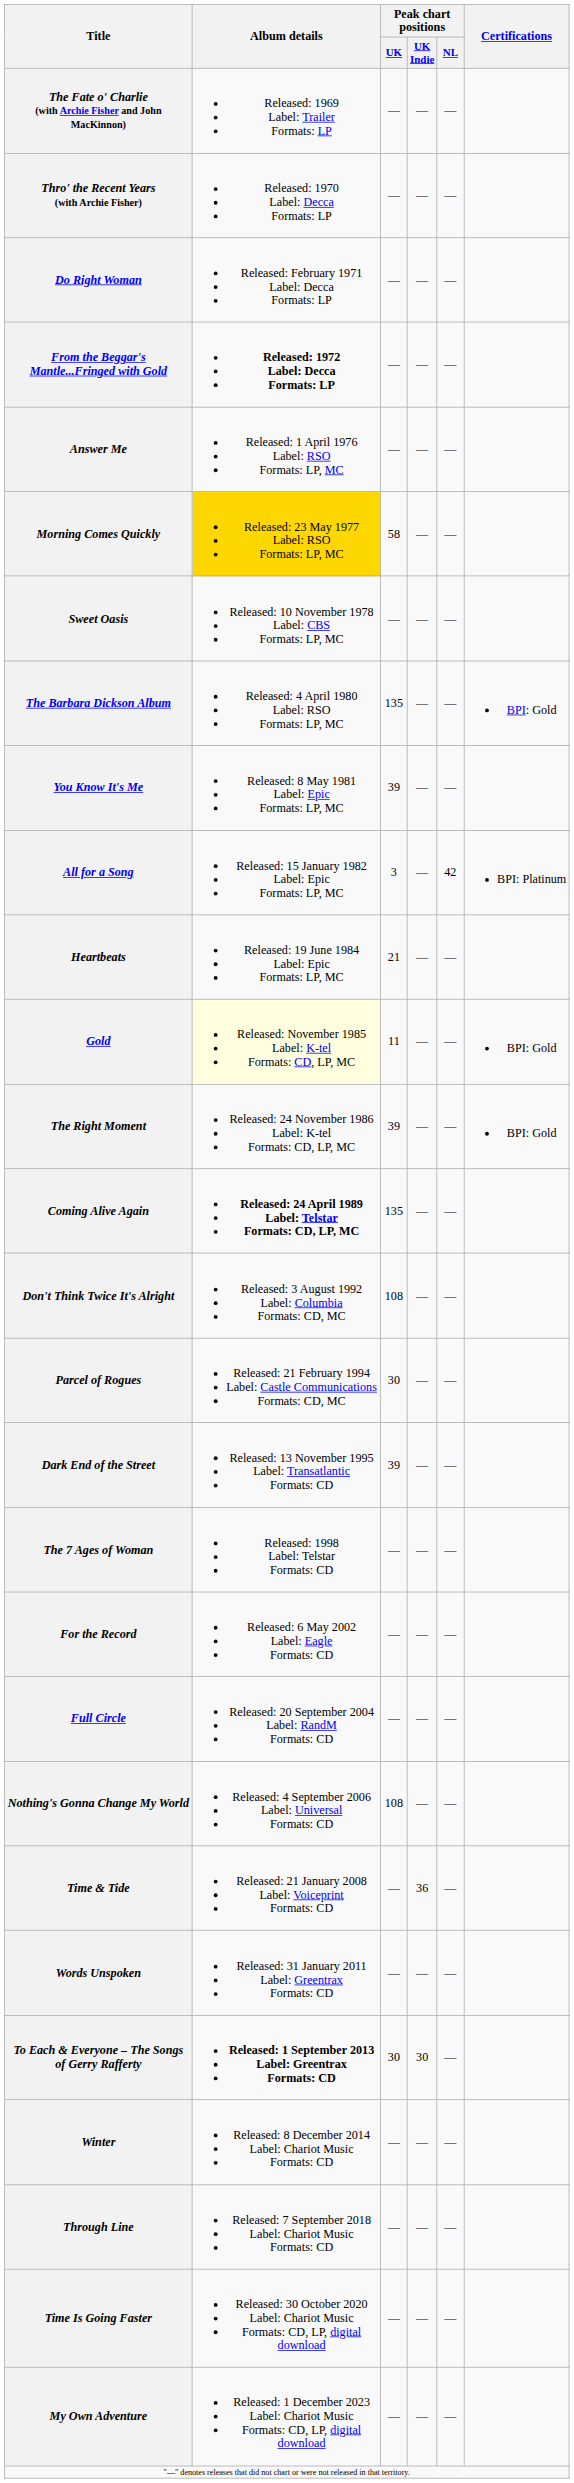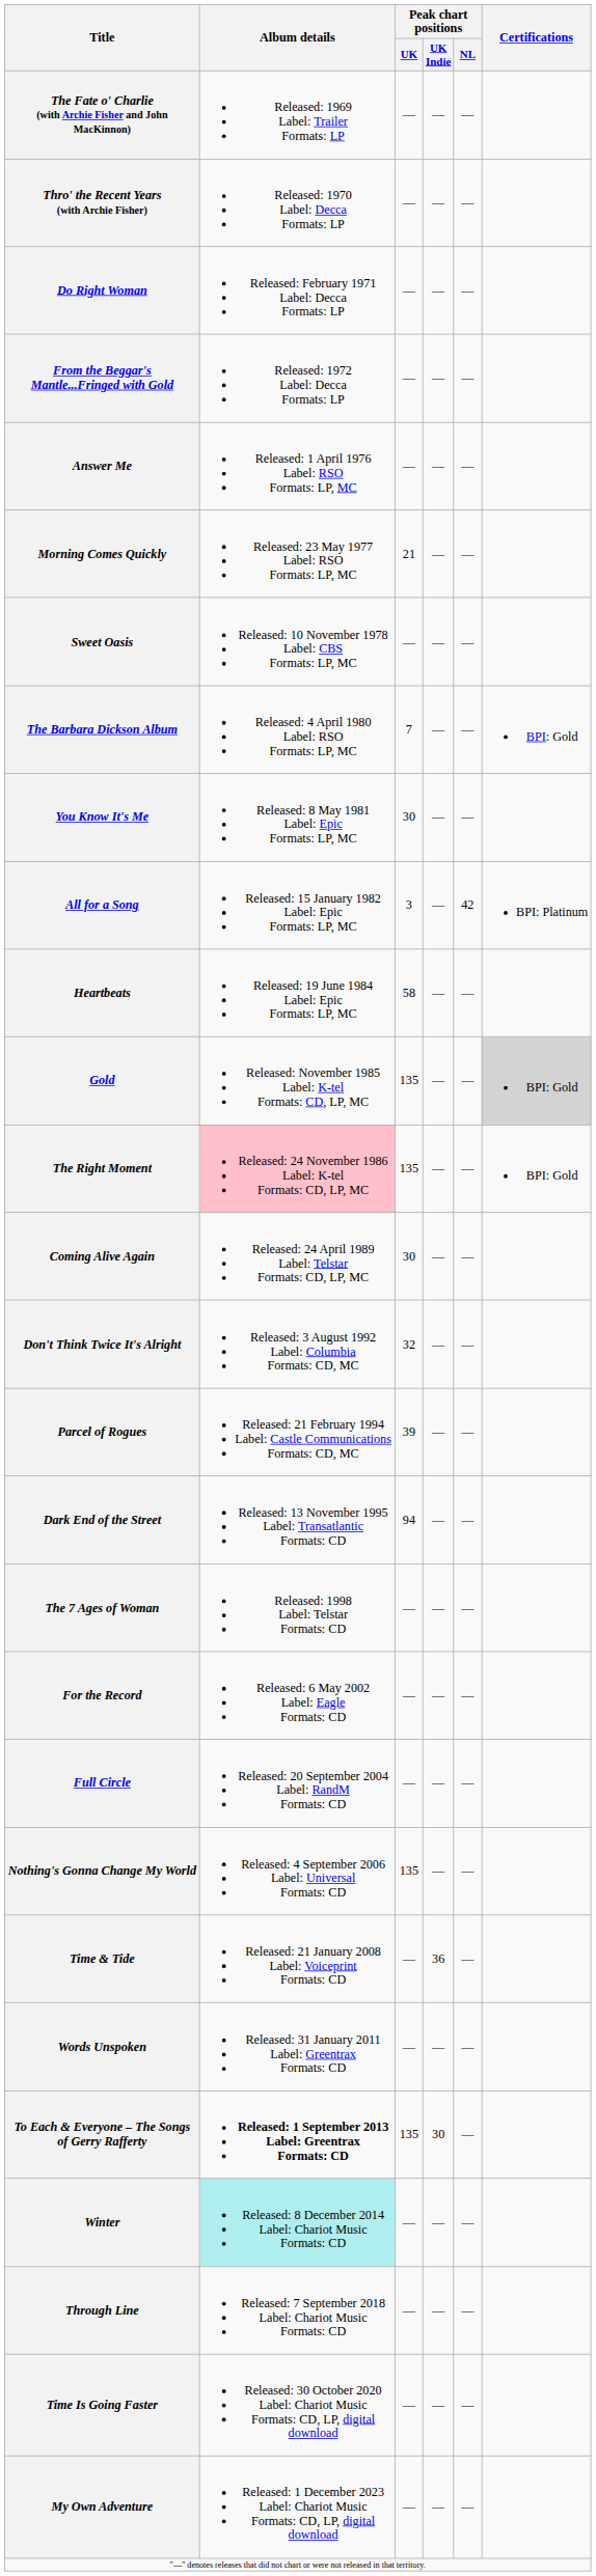 <table class="wikitable plainrowheaders" style="text-align:center;">
 <tr>
 <th rowspan="2" scope="col" style="width:15em;">Title</th>
 <th rowspan="2" scope="col" style="width:15em;">Album details</th>
 <th colspan="3">Peak chart positions</th>
 <th rowspan="2"><a href='#'>Certifications</a></th>
 </tr>
 <tr>
 <th scope="col" style="width:2em;font-size:90%;"><a href='#'>UK</a><br></th>
 <th scope="col" style="width:2em;font-size:90%;"><a href='#'>UK Indie</a><br></th>
 <th scope="col" style="width:2em;font-size:90%;"><a href='#'>NL</a><br></th>
 </tr>
 <tr>
 <th scope="row"><em>The Fate o' Charlie</em><br><small>(with <a href='#'>Archie Fisher</a> and John MacKinnon)</small></th>
 <td><br><ul><li>Released: 1969</li><li>Label: <a href='#'>Trailer</a></li><li>Formats: <a href='#'>LP</a></li></ul></td>
 <td>—</td>
 <td>—</td>
 <td>—</td>
 <td></td>
 </tr>
 <tr>
 <th scope="row"><em>Thro' the Recent Years</em><br><small>(with Archie Fisher)</small></th>
 <td><br><ul><li>Released: 1970</li><li>Label: <a href='#'>Decca</a></li><li>Formats: LP</li></ul></td>
 <td>—</td>
 <td>—</td>
 <td>—</td>
 <td></td>
 </tr>
 <tr>
 <th scope="row"><em><a href='#'>Do Right Woman</a></em></th>
 <td><br><ul><li>Released: February 1971</li><li>Label: Decca</li><li>Formats: LP</li></ul></td>
 <td>—</td>
 <td>—</td>
 <td>—</td>
 <td></td>
 </tr>
 <tr>
 <th scope="row"><em><a href='#'>From the Beggar's Mantle...Fringed with Gold</a></em></th>
-<td><strong><br><ul><li>Released: 1972</li><li>Label: Decca</li><li>Formats: LP</li></ul></strong></td>
+<td><br><ul><li>Released: 1972</li><li>Label: Decca</li><li>Formats: LP</li></ul></td>
 <td>—</td>
 <td>—</td>
 <td>—</td>
 <td></td>
 </tr>
 <tr>
 <th scope="row"><em>Answer Me</em></th>
 <td><br><ul><li>Released: 1 April 1976</li><li>Label: <a href='#'>RSO</a></li><li>Formats: LP, <a href='#'>MC</a></li></ul></td>
 <td>—</td>
 <td>—</td>
 <td>—</td>
 <td></td>
 </tr>
 <tr>
 <th scope="row"><em>Morning Comes Quickly</em></th>
-<td style="background: gold;"><br><ul><li>Released: 23 May 1977</li><li>Label: RSO</li><li>Formats: LP, MC</li></ul></td>
-<td>58</td>
+<td><br><ul><li>Released: 23 May 1977</li><li>Label: RSO</li><li>Formats: LP, MC</li></ul></td>
+<td>21</td>
 <td>—</td>
 <td>—</td>
 <td></td>
 </tr>
 <tr>
 <th scope="row"><em>Sweet Oasis</em></th>
 <td><br><ul><li>Released: 10 November 1978</li><li>Label: <a href='#'>CBS</a></li><li>Formats: LP, MC</li></ul></td>
 <td>—</td>
 <td>—</td>
 <td>—</td>
 <td></td>
 </tr>
 <tr>
 <th scope="row"><em><a href='#'>The Barbara Dickson Album</a></em></th>
 <td><br><ul><li>Released: 4 April 1980</li><li>Label: RSO</li><li>Formats: LP, MC</li></ul></td>
-<td>135</td>
+<td>7</td>
 <td>—</td>
 <td>—</td>
 <td><br><ul><li><a href='#'>BPI</a>: Gold</li></ul></td>
 </tr>
 <tr>
 <th scope="row"><em><a href='#'>You Know It's Me</a></em></th>
 <td><br><ul><li>Released: 8 May 1981</li><li>Label: <a href='#'>Epic</a></li><li>Formats: LP, MC</li></ul></td>
-<td>39</td>
+<td>30</td>
 <td>—</td>
 <td>—</td>
 <td></td>
 </tr>
 <tr>
 <th scope="row"><em><a href='#'>All for a Song</a></em></th>
 <td><br><ul><li>Released: 15 January 1982</li><li>Label: Epic</li><li>Formats: LP, MC</li></ul></td>
 <td>3</td>
 <td>—</td>
 <td>42</td>
 <td><br><ul><li>BPI: Platinum</li></ul></td>
 </tr>
 <tr>
 <th scope="row"><em>Heartbeats</em></th>
 <td><br><ul><li>Released: 19 June 1984</li><li>Label: Epic</li><li>Formats: LP, MC</li></ul></td>
-<td>21</td>
+<td>58</td>
 <td>—</td>
 <td>—</td>
 <td></td>
 </tr>
 <tr>
 <th scope="row"><em><a href='#'>Gold</a></em></th>
-<td style="background: lightyellow;"><br><ul><li>Released: November 1985</li><li>Label: <a href='#'>K-tel</a></li><li>Formats: <a href='#'>CD</a>, LP, MC</li></ul></td>
-<td>11</td>
+<td><br><ul><li>Released: November 1985</li><li>Label: <a href='#'>K-tel</a></li><li>Formats: <a href='#'>CD</a>, LP, MC</li></ul></td>
+<td>135</td>
 <td>—</td>
 <td>—</td>
-<td><br><ul><li>BPI: Gold</li></ul></td>
+<td style="background: lightgrey;"><br><ul><li>BPI: Gold</li></ul></td>
 </tr>
 <tr>
 <th scope="row"><em>The Right Moment</em></th>
-<td><br><ul><li>Released: 24 November 1986</li><li>Label: K-tel</li><li>Formats: CD, LP, MC</li></ul></td>
-<td>39</td>
+<td style="background: pink;"><br><ul><li>Released: 24 November 1986</li><li>Label: K-tel</li><li>Formats: CD, LP, MC</li></ul></td>
+<td>135</td>
 <td>—</td>
 <td>—</td>
 <td><br><ul><li>BPI: Gold</li></ul></td>
 </tr>
 <tr>
 <th scope="row"><em>Coming Alive Again</em></th>
-<td><strong><br><ul><li>Released: 24 April 1989</li><li>Label: <a href='#'>Telstar</a></li><li>Formats: CD, LP, MC</li></ul></strong></td>
-<td>135</td>
+<td><br><ul><li>Released: 24 April 1989</li><li>Label: <a href='#'>Telstar</a></li><li>Formats: CD, LP, MC</li></ul></td>
+<td>30</td>
 <td>—</td>
 <td>—</td>
 <td></td>
 </tr>
 <tr>
 <th scope="row"><em>Don't Think Twice It's Alright</em></th>
 <td><br><ul><li>Released: 3 August 1992</li><li>Label: <a href='#'>Columbia</a></li><li>Formats: CD, MC</li></ul></td>
-<td>108</td>
+<td>32</td>
 <td>—</td>
 <td>—</td>
 <td></td>
 </tr>
 <tr>
 <th scope="row"><em>Parcel of Rogues</em></th>
 <td><br><ul><li>Released: 21 February 1994</li><li>Label: <a href='#'>Castle Communications</a></li><li>Formats: CD, MC</li></ul></td>
-<td>30</td>
+<td>39</td>
 <td>—</td>
 <td>—</td>
 <td></td>
 </tr>
 <tr>
 <th scope="row"><em>Dark End of the Street</em></th>
 <td><br><ul><li>Released: 13 November 1995</li><li>Label: <a href='#'>Transatlantic</a></li><li>Formats: CD</li></ul></td>
-<td>39</td>
+<td>94</td>
 <td>—</td>
 <td>—</td>
 <td></td>
 </tr>
 <tr>
 <th scope="row"><em>The 7 Ages of Woman</em></th>
 <td><br><ul><li>Released: 1998</li><li>Label: Telstar</li><li>Formats: CD</li></ul></td>
 <td>—</td>
 <td>—</td>
 <td>—</td>
 <td></td>
 </tr>
 <tr>
 <th scope="row"><em>For the Record</em></th>
 <td><br><ul><li>Released: 6 May 2002</li><li>Label: <a href='#'>Eagle</a></li><li>Formats: CD</li></ul></td>
 <td>—</td>
 <td>—</td>
 <td>—</td>
 <td></td>
 </tr>
 <tr>
 <th scope="row"><em><a href='#'>Full Circle</a></em></th>
 <td><br><ul><li>Released: 20 September 2004</li><li>Label: <a href='#'>RandM</a></li><li>Formats: CD</li></ul></td>
 <td>—</td>
 <td>—</td>
 <td>—</td>
 <td></td>
 </tr>
 <tr>
 <th scope="row"><em>Nothing's Gonna Change My World</em></th>
 <td><br><ul><li>Released: 4 September 2006</li><li>Label: <a href='#'>Universal</a></li><li>Formats: CD</li></ul></td>
-<td>108</td>
+<td>135</td>
 <td>—</td>
 <td>—</td>
 <td></td>
 </tr>
 <tr>
 <th scope="row"><em>Time & Tide</em></th>
 <td><br><ul><li>Released: 21 January 2008</li><li>Label: <a href='#'>Voiceprint</a></li><li>Formats: CD</li></ul></td>
 <td>—</td>
 <td>36</td>
 <td>—</td>
 <td></td>
 </tr>
 <tr>
 <th scope="row"><em>Words Unspoken</em></th>
 <td><br><ul><li>Released: 31 January 2011</li><li>Label: <a href='#'>Greentrax</a></li><li>Formats: CD</li></ul></td>
 <td>—</td>
 <td>—</td>
 <td>—</td>
 <td></td>
 </tr>
 <tr>
 <th scope="row"><em>To Each & Everyone – The Songs of Gerry Rafferty</em></th>
 <td><strong><br><ul><li>Released: 1 September 2013</li><li>Label: Greentrax</li><li>Formats: CD</li></ul></strong></td>
-<td>30</td>
+<td>135</td>
 <td>30</td>
 <td>—</td>
 <td></td>
 </tr>
 <tr>
 <th scope="row"><em>Winter</em></th>
-<td><br><ul><li>Released: 8 December 2014</li><li>Label: Chariot Music</li><li>Formats: CD</li></ul></td>
+<td style="background: paleturquoise;"><br><ul><li>Released: 8 December 2014</li><li>Label: Chariot Music</li><li>Formats: CD</li></ul></td>
 <td>—</td>
 <td>—</td>
 <td>—</td>
 <td></td>
 </tr>
 <tr>
 <th scope="row"><em>Through Line</em></th>
 <td><br><ul><li>Released: 7 September 2018</li><li>Label: Chariot Music</li><li>Formats: CD</li></ul></td>
 <td>—</td>
 <td>—</td>
 <td>—</td>
 <td></td>
 </tr>
 <tr>
 <th scope="row"><em>Time Is Going Faster</em></th>
 <td><br><ul><li>Released: 30 October 2020</li><li>Label: Chariot Music</li><li>Formats: CD, LP, <a href='#'>digital download</a></li></ul></td>
 <td>—</td>
 <td>—</td>
 <td>—</td>
 <td></td>
 </tr>
 <tr>
 <th scope="row"><em>My Own Adventure</em></th>
 <td><br><ul><li>Released: 1 December 2023</li><li>Label: Chariot Music</li><li>Formats: CD, LP, <a href='#'>digital download</a></li></ul></td>
 <td>—</td>
 <td>—</td>
 <td>—</td>
 <td></td>
 </tr>
 <tr>
 <td colspan="6" style="font-size:8pt">"—" denotes releases that did not chart or were not released in that territory.</td>
 </tr>
 </table>
